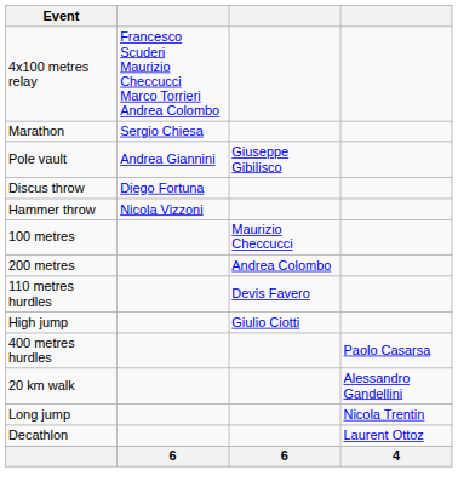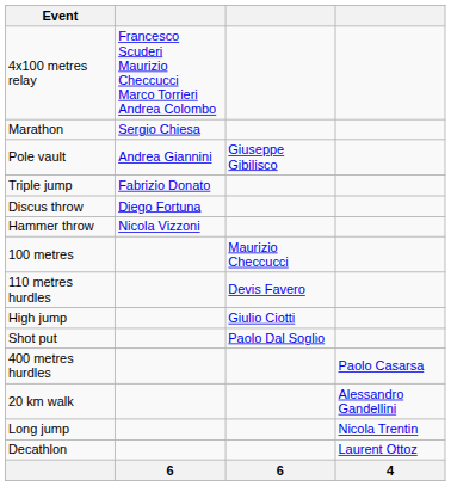 <table class="wikitable" width=55% style="font-size:90%; text-align:left;">
 <tr>
 <th width=25%>Event</th>
 <th width=25%></th>
 <th width=25%></th>
 <th width=25%></th>
 </tr>
 <tr>
 <td>4x100 metres relay</td>
 <td><a href='#'>Francesco Scuderi</a><br><a href='#'>Maurizio Checcucci</a><br><a href='#'>Marco Torrieri</a><br><a href='#'>Andrea Colombo</a></td>
 <td></td>
 <td></td>
 </tr>
 <tr>
 <td>Marathon</td>
 <td><a href='#'>Sergio Chiesa</a></td>
 <td></td>
 <td></td>
 </tr>
 <tr>
 <td>Pole vault</td>
 <td><a href='#'>Andrea Giannini</a></td>
 <td><a href='#'>Giuseppe Gibilisco</a></td>
 <td></td>
 </tr>
 <tr>
+<td>Triple jump</td>
+<td><a href='#'>Fabrizio Donato</a></td>
+<td></td>
+<td></td>
+</tr>
+<tr>
 <td>Discus throw</td>
 <td><a href='#'>Diego Fortuna</a></td>
 <td></td>
 <td></td>
 </tr>
 <tr>
 <td>Hammer throw</td>
 <td><a href='#'>Nicola Vizzoni</a></td>
 <td></td>
 <td></td>
 </tr>
 <tr>
 <td>100 metres</td>
 <td></td>
 <td><a href='#'>Maurizio Checcucci</a></td>
 <td></td>
 </tr>
 <tr>
-<td>200 metres</td>
-<td></td>
-<td><a href='#'>Andrea Colombo</a></td>
-<td></td>
-</tr>
-<tr>
 <td>110 metres hurdles</td>
 <td></td>
 <td><a href='#'>Devis Favero</a></td>
 <td></td>
 </tr>
 <tr>
 <td>High jump</td>
 <td></td>
 <td><a href='#'>Giulio Ciotti</a></td>
+<td></td>
+</tr>
+<tr>
+<td>Shot put</td>
+<td></td>
+<td><a href='#'>Paolo Dal Soglio</a></td>
 <td></td>
 </tr>
 <tr>
 <td>400 metres hurdles</td>
 <td></td>
 <td></td>
 <td><a href='#'>Paolo Casarsa</a></td>
 </tr>
 <tr>
 <td>20 km walk</td>
 <td></td>
 <td></td>
 <td><a href='#'>Alessandro Gandellini</a></td>
 </tr>
 <tr>
 <td>Long jump</td>
 <td></td>
 <td></td>
 <td><a href='#'>Nicola Trentin</a></td>
 </tr>
 <tr>
 <td>Decathlon</td>
 <td></td>
 <td></td>
 <td><a href='#'>Laurent Ottoz</a></td>
 </tr>
 <tr>
 <th></th>
 <th>6</th>
 <th>6</th>
 <th>4</th>
 </tr>
 </table>
